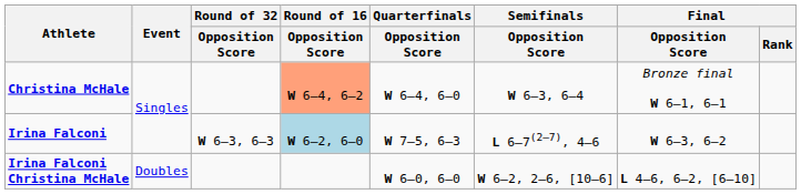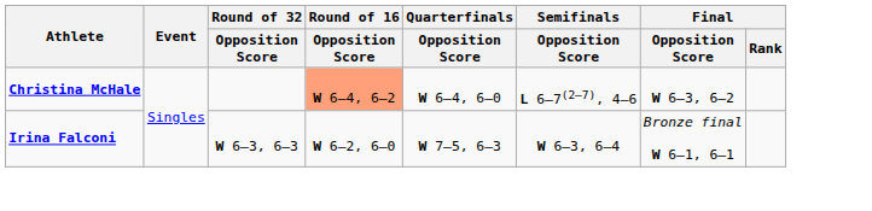 <table class="wikitable" style="font-size:90%">
 <tr>
 <th rowspan=2>Athlete</th>
 <th rowspan=2>Event</th>
 <th>Round of 32</th>
 <th>Round of 16</th>
 <th>Quarterfinals</th>
 <th>Semifinals</th>
 <th colspan=2>Final</th>
 </tr>
 <tr>
 <th>Opposition<br>Score</th>
 <th>Opposition<br>Score</th>
 <th>Opposition<br>Score</th>
 <th>Opposition<br>Score</th>
 <th>Opposition<br>Score</th>
 <th>Rank</th>
 </tr>
 <tr align=center>
 <td align=left><strong><a href='#'>Christina McHale</a></strong></td>
 <td align=left rowspan=2><a href='#'>Singles</a></td>
 <td></td>
 <td style="background: lightsalmon;"><br><strong>W</strong> 6–4, 6–2</td>
 <td><br> <strong>W</strong> 6–4, 6–0</td>
-<td><br> <strong>W</strong> 6–3, 6–4</td>
-<td><em>Bronze final</em><br><br><strong>W</strong> 6–1, 6–1</td>
+<td><br> <strong>L</strong> 6–7<sup>(2–7)</sup>, 4–6</td>
+<td><br> <strong>W</strong> 6–3, 6–2</td>
 <td></td>
 </tr>
 <tr align=center>
 <td align=left><strong><a href='#'>Irina Falconi</a></strong></td>
 <td><br> <strong>W</strong> 6–3, 6–3</td>
-<td style="background: lightblue;"><br><strong>W</strong> 6–2, 6–0</td>
+<td><br><strong>W</strong> 6–2, 6–0</td>
 <td><br> <strong>W</strong> 7–5, 6–3</td>
-<td><br> <strong>L</strong> 6–7<sup>(2–7)</sup>, 4–6</td>
-<td><br> <strong>W</strong> 6–3, 6–2</td>
-<td></td>
-</tr>
-<tr align=center>
-<td align=left><strong><a href='#'>Irina Falconi</a><br><a href='#'>Christina McHale</a></strong></td>
-<td align=left><a href='#'>Doubles</a></td>
-<td></td>
-<td></td>
-<td><br><strong>W</strong> 6–0, 6–0</td>
-<td><br><strong>W</strong> 6–2, 2–6, [10–6]</td>
-<td><br><strong>L</strong> 4–6, 6–2, [6–10]</td>
+<td><br> <strong>W</strong> 6–3, 6–4</td>
+<td><em>Bronze final</em><br><br><strong>W</strong> 6–1, 6–1</td>
 <td></td>
 </tr>
 </table>
